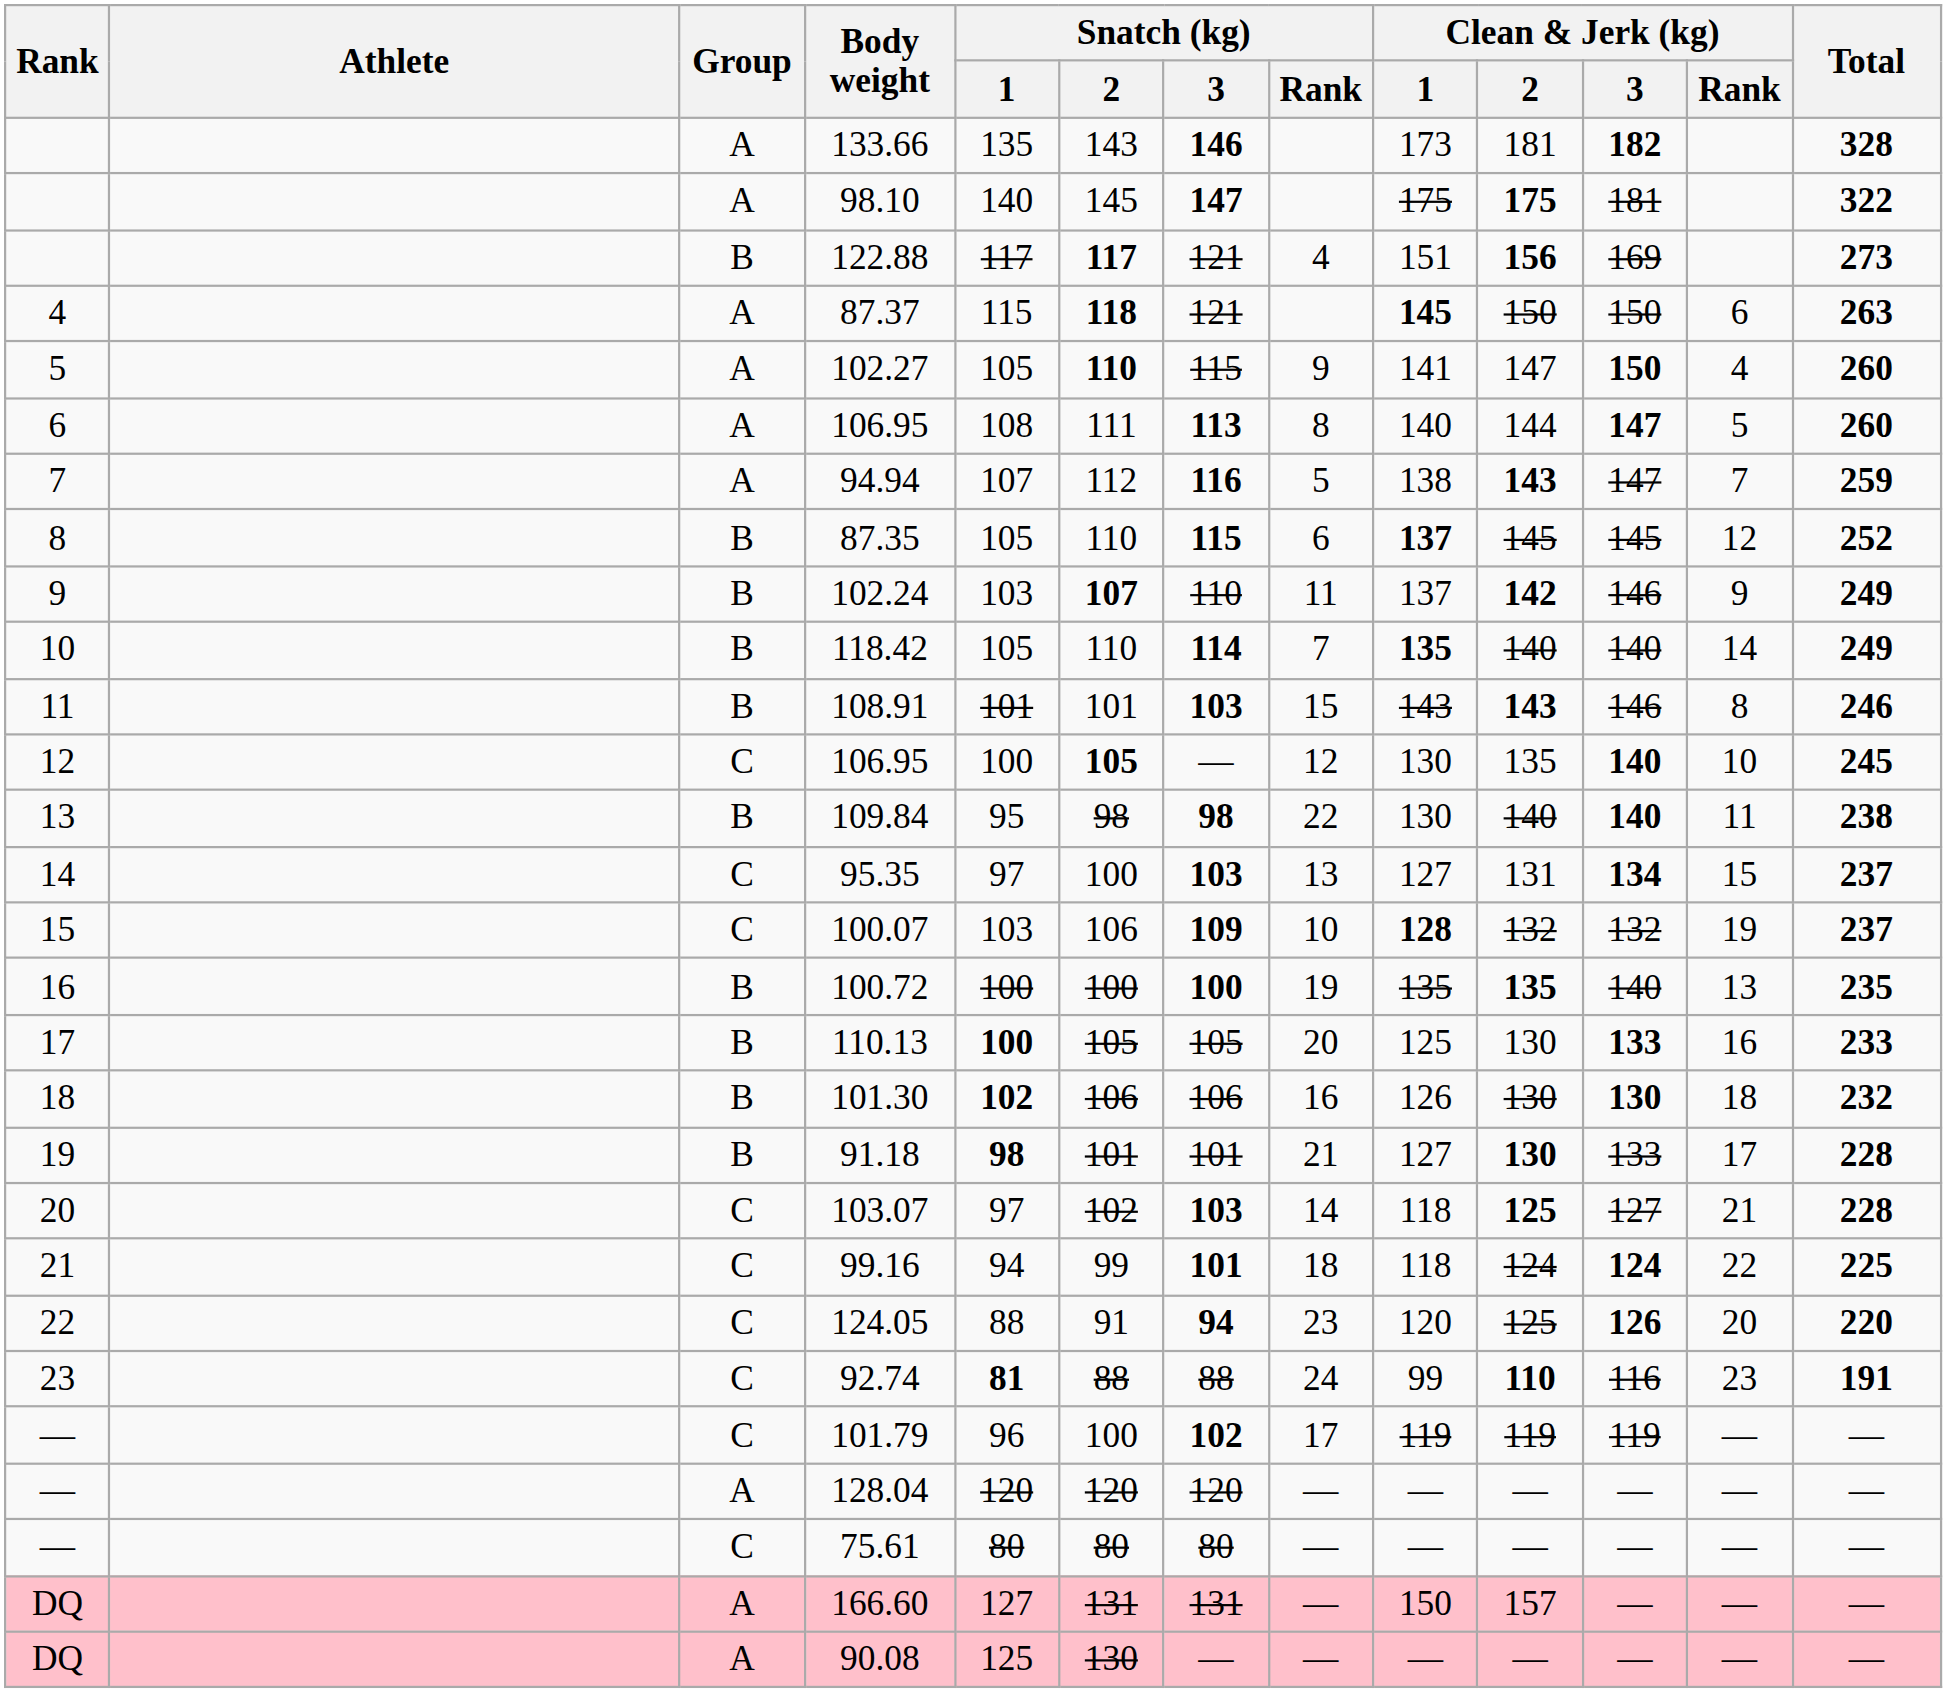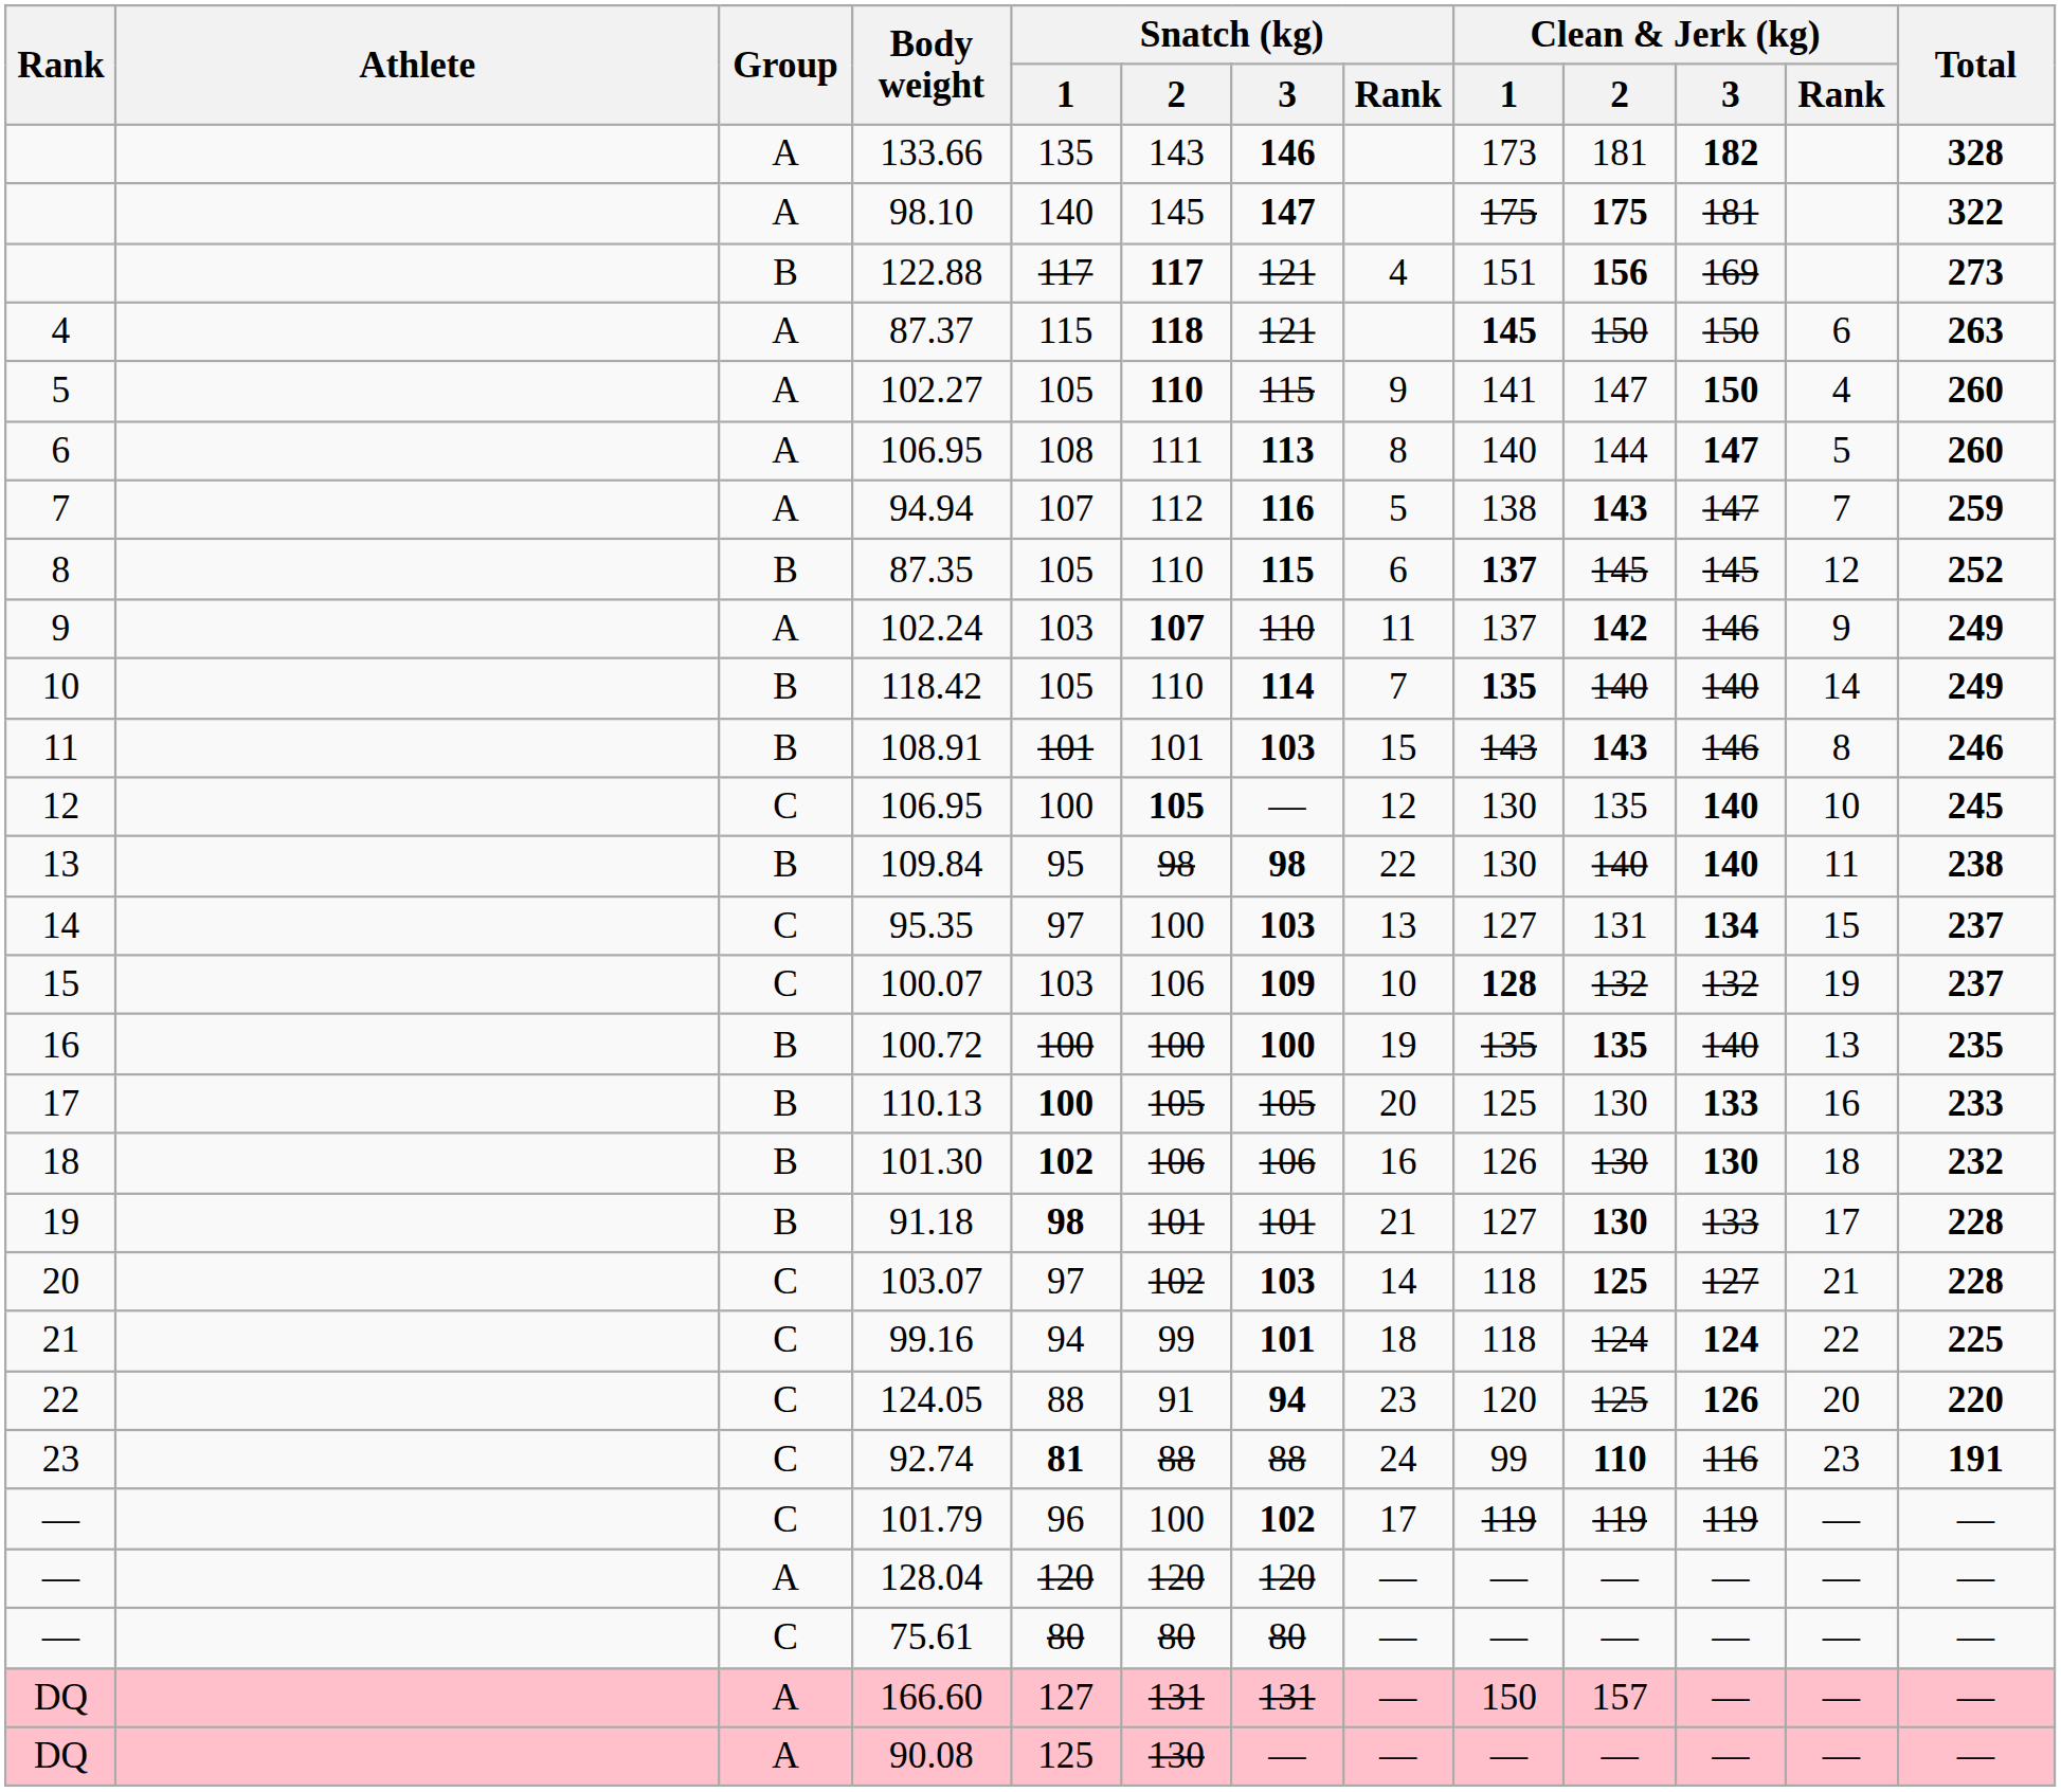 <table class = "wikitable" style="text-align:center;">
 <tr>
 <th rowspan=2 width=40>Rank</th>
 <th rowspan=2 width=250>Athlete</th>
 <th rowspan=2 width=50>Group</th>
 <th rowspan=2 width=60>Body weight</th>
 <th colspan=4>Snatch (kg)</th>
 <th colspan=4>Clean & Jerk (kg)</th>
 <th rowspan=2 width=60>Total</th>
 </tr>
 <tr>
 <th width=40>1</th>
 <th width=40>2</th>
 <th width=40>3</th>
 <th width=40>Rank</th>
 <th width=40>1</th>
 <th width=40>2</th>
 <th width=40>3</th>
 <th width=40>Rank</th>
 </tr>
 <tr>
 <td></td>
 <td align=left></td>
 <td>A</td>
 <td>133.66</td>
 <td>135</td>
 <td>143</td>
 <td><strong>146</strong></td>
 <td></td>
 <td>173</td>
 <td>181</td>
 <td><strong>182</strong></td>
 <td></td>
 <td><strong>328</strong></td>
 </tr>
 <tr>
 <td></td>
 <td align=left></td>
 <td>A</td>
 <td>98.10</td>
 <td>140</td>
 <td>145</td>
 <td><strong>147</strong></td>
 <td></td>
 <td><s>175</s></td>
 <td><strong>175</strong></td>
 <td><s>181</s></td>
 <td></td>
 <td><strong>322</strong></td>
 </tr>
 <tr>
 <td></td>
 <td align=left></td>
 <td>B</td>
 <td>122.88</td>
 <td><s>117</s></td>
 <td><strong>117</strong></td>
 <td><s>121</s></td>
 <td>4</td>
 <td>151</td>
 <td><strong>156</strong></td>
 <td><s>169</s></td>
 <td></td>
 <td><strong>273</strong></td>
 </tr>
 <tr>
 <td>4</td>
 <td align=left></td>
 <td>A</td>
 <td>87.37</td>
 <td>115</td>
 <td><strong>118</strong></td>
 <td><s>121</s></td>
 <td></td>
 <td><strong>145</strong></td>
 <td><s>150</s></td>
 <td><s>150</s></td>
 <td>6</td>
 <td><strong>263</strong></td>
 </tr>
 <tr>
 <td>5</td>
 <td align=left></td>
 <td>A</td>
 <td>102.27</td>
 <td>105</td>
 <td><strong>110</strong></td>
 <td><s>115</s></td>
 <td>9</td>
 <td>141</td>
 <td>147</td>
 <td><strong>150</strong></td>
 <td>4</td>
 <td><strong>260</strong></td>
 </tr>
 <tr>
 <td>6</td>
 <td align=left></td>
 <td>A</td>
 <td>106.95</td>
 <td>108</td>
 <td>111</td>
 <td><strong>113</strong></td>
 <td>8</td>
 <td>140</td>
 <td>144</td>
 <td><strong>147</strong></td>
 <td>5</td>
 <td><strong>260</strong></td>
 </tr>
 <tr>
 <td>7</td>
 <td align=left></td>
 <td>A</td>
 <td>94.94</td>
 <td>107</td>
 <td>112</td>
 <td><strong>116</strong></td>
 <td>5</td>
 <td>138</td>
 <td><strong>143</strong></td>
 <td><s>147</s></td>
 <td>7</td>
 <td><strong>259</strong></td>
 </tr>
 <tr>
 <td>8</td>
 <td align=left></td>
 <td>B</td>
 <td>87.35</td>
 <td>105</td>
 <td>110</td>
 <td><strong>115</strong></td>
 <td>6</td>
 <td><strong>137</strong></td>
 <td><s>145</s></td>
 <td><s>145</s></td>
 <td>12</td>
 <td><strong>252</strong></td>
 </tr>
 <tr>
 <td>9</td>
 <td align=left></td>
-<td>B</td>
+<td>A</td>
 <td>102.24</td>
 <td>103</td>
 <td><strong>107</strong></td>
 <td><s>110</s></td>
 <td>11</td>
 <td>137</td>
 <td><strong>142</strong></td>
 <td><s>146</s></td>
 <td>9</td>
 <td><strong>249</strong></td>
 </tr>
 <tr>
 <td>10</td>
 <td align=left></td>
 <td>B</td>
 <td>118.42</td>
 <td>105</td>
 <td>110</td>
 <td><strong>114</strong></td>
 <td>7</td>
 <td><strong>135</strong></td>
 <td><s>140</s></td>
 <td><s>140</s></td>
 <td>14</td>
 <td><strong>249</strong></td>
 </tr>
 <tr>
 <td>11</td>
 <td align=left></td>
 <td>B</td>
 <td>108.91</td>
 <td><s>101</s></td>
 <td>101</td>
 <td><strong>103</strong></td>
 <td>15</td>
 <td><s>143</s></td>
 <td><strong>143</strong></td>
 <td><s>146</s></td>
 <td>8</td>
 <td><strong>246</strong></td>
 </tr>
 <tr>
 <td>12</td>
 <td align=left></td>
 <td>C</td>
 <td>106.95</td>
 <td>100</td>
 <td><strong>105</strong></td>
 <td>—</td>
 <td>12</td>
 <td>130</td>
 <td>135</td>
 <td><strong>140</strong></td>
 <td>10</td>
 <td><strong>245</strong></td>
 </tr>
 <tr>
 <td>13</td>
 <td align=left></td>
 <td>B</td>
 <td>109.84</td>
 <td>95</td>
 <td><s>98</s></td>
 <td><strong>98</strong></td>
 <td>22</td>
 <td>130</td>
 <td><s>140</s></td>
 <td><strong>140</strong></td>
 <td>11</td>
 <td><strong>238</strong></td>
 </tr>
 <tr>
 <td>14</td>
 <td align=left></td>
 <td>C</td>
 <td>95.35</td>
 <td>97</td>
 <td>100</td>
 <td><strong>103</strong></td>
 <td>13</td>
 <td>127</td>
 <td>131</td>
 <td><strong>134</strong></td>
 <td>15</td>
 <td><strong>237</strong></td>
 </tr>
 <tr>
 <td>15</td>
 <td align=left></td>
 <td>C</td>
 <td>100.07</td>
 <td>103</td>
 <td>106</td>
 <td><strong>109</strong></td>
 <td>10</td>
 <td><strong>128</strong></td>
 <td><s>132</s></td>
 <td><s>132</s></td>
 <td>19</td>
 <td><strong>237</strong></td>
 </tr>
 <tr>
 <td>16</td>
 <td align=left></td>
 <td>B</td>
 <td>100.72</td>
 <td><s>100</s></td>
 <td><s>100</s></td>
 <td><strong>100</strong></td>
 <td>19</td>
 <td><s>135</s></td>
 <td><strong>135</strong></td>
 <td><s>140</s></td>
 <td>13</td>
 <td><strong>235</strong></td>
 </tr>
 <tr>
 <td>17</td>
 <td align=left></td>
 <td>B</td>
 <td>110.13</td>
 <td><strong>100</strong></td>
 <td><s>105</s></td>
 <td><s>105</s></td>
 <td>20</td>
 <td>125</td>
 <td>130</td>
 <td><strong>133</strong></td>
 <td>16</td>
 <td><strong>233</strong></td>
 </tr>
 <tr>
 <td>18</td>
 <td align=left></td>
 <td>B</td>
 <td>101.30</td>
 <td><strong>102</strong></td>
 <td><s>106</s></td>
 <td><s>106</s></td>
 <td>16</td>
 <td>126</td>
 <td><s>130</s></td>
 <td><strong>130</strong></td>
 <td>18</td>
 <td><strong>232</strong></td>
 </tr>
 <tr>
 <td>19</td>
 <td align=left></td>
 <td>B</td>
 <td>91.18</td>
 <td><strong>98</strong></td>
 <td><s>101</s></td>
 <td><s>101</s></td>
 <td>21</td>
 <td>127</td>
 <td><strong>130</strong></td>
 <td><s>133</s></td>
 <td>17</td>
 <td><strong>228</strong></td>
 </tr>
 <tr>
 <td>20</td>
 <td align=left></td>
 <td>C</td>
 <td>103.07</td>
 <td>97</td>
 <td><s>102</s></td>
 <td><strong>103</strong></td>
 <td>14</td>
 <td>118</td>
 <td><strong>125</strong></td>
 <td><s>127</s></td>
 <td>21</td>
 <td><strong>228</strong></td>
 </tr>
 <tr>
 <td>21</td>
 <td align=left></td>
 <td>C</td>
 <td>99.16</td>
 <td>94</td>
 <td>99</td>
 <td><strong>101</strong></td>
 <td>18</td>
 <td>118</td>
 <td><s>124</s></td>
 <td><strong>124</strong></td>
 <td>22</td>
 <td><strong>225</strong></td>
 </tr>
 <tr>
 <td>22</td>
 <td align=left></td>
 <td>C</td>
 <td>124.05</td>
 <td>88</td>
 <td>91</td>
 <td><strong>94</strong></td>
 <td>23</td>
 <td>120</td>
 <td><s>125</s></td>
 <td><strong>126</strong></td>
 <td>20</td>
 <td><strong>220</strong></td>
 </tr>
 <tr>
 <td>23</td>
 <td align=left></td>
 <td>C</td>
 <td>92.74</td>
 <td><strong>81</strong></td>
 <td><s>88</s></td>
 <td><s>88</s></td>
 <td>24</td>
 <td>99</td>
 <td><strong>110</strong></td>
 <td><s>116</s></td>
 <td>23</td>
 <td><strong>191</strong></td>
 </tr>
 <tr>
 <td>—</td>
 <td align=left></td>
 <td>C</td>
 <td>101.79</td>
 <td>96</td>
 <td>100</td>
 <td><strong>102</strong></td>
 <td>17</td>
 <td><s>119</s></td>
 <td><s>119</s></td>
 <td><s>119</s></td>
 <td>—</td>
 <td>—</td>
 </tr>
 <tr>
 <td>—</td>
 <td align=left></td>
 <td>A</td>
 <td>128.04</td>
 <td><s>120</s></td>
 <td><s>120</s></td>
 <td><s>120</s></td>
 <td>—</td>
 <td>—</td>
 <td>—</td>
 <td>—</td>
 <td>—</td>
 <td>—</td>
 </tr>
 <tr>
 <td>—</td>
 <td align=left></td>
 <td>C</td>
 <td>75.61</td>
 <td><s>80</s></td>
 <td><s>80</s></td>
 <td><s>80</s></td>
 <td>—</td>
 <td>—</td>
 <td>—</td>
 <td>—</td>
 <td>—</td>
 <td>—</td>
 </tr>
 <tr bgcolor=pink>
 <td>DQ</td>
 <td align=left></td>
 <td>A</td>
 <td>166.60</td>
 <td>127</td>
 <td><s>131</s></td>
 <td><s>131</s></td>
 <td>—</td>
 <td>150</td>
 <td>157</td>
 <td>—</td>
 <td>—</td>
 <td>—</td>
 </tr>
 <tr bgcolor=pink>
 <td>DQ</td>
 <td align=left></td>
 <td>A</td>
 <td>90.08</td>
 <td>125</td>
 <td><s>130</s></td>
 <td>—</td>
 <td>—</td>
 <td>—</td>
 <td>—</td>
 <td>—</td>
 <td>—</td>
 <td>—</td>
 </tr>
 </table>
